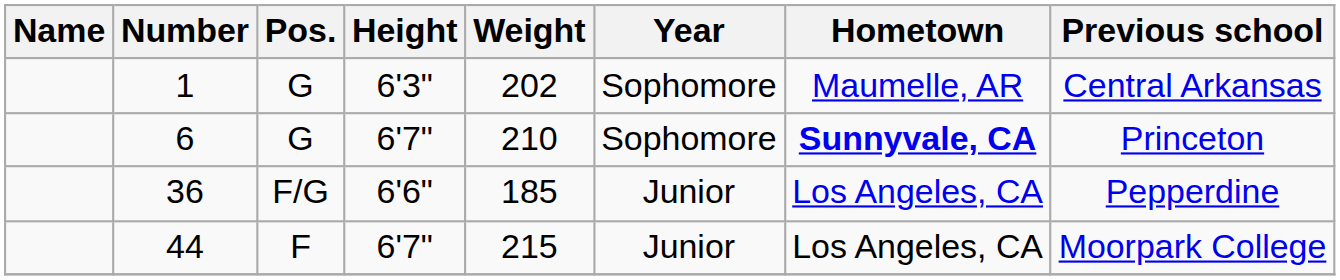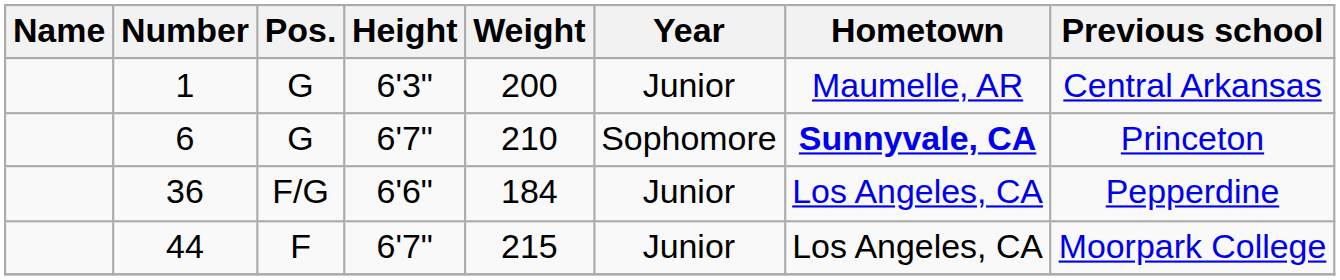 <table class="wikitable sortable sortable" style="text-align: center">
 <tr align=center>
 <th style=>Name</th>
 <th style=>Number</th>
 <th style=>Pos.</th>
 <th style=>Height</th>
 <th style=>Weight</th>
 <th style=>Year</th>
 <th style=>Hometown</th>
 <th style=>Previous school</th>
 </tr>
 <tr>
 <td></td>
 <td>1</td>
 <td>G</td>
 <td>6'3"</td>
-<td>202</td>
-<td>Sophomore</td>
+<td>200</td>
+<td>Junior</td>
 <td><a href='#'>Maumelle, AR</a></td>
 <td><a href='#'>Central Arkansas</a></td>
 </tr>
 <tr>
 <td></td>
 <td>6</td>
 <td>G</td>
 <td>6'7"</td>
 <td>210</td>
 <td>Sophomore</td>
 <td><strong><a href='#'>Sunnyvale, CA</a></strong></td>
 <td><a href='#'>Princeton</a></td>
 </tr>
 <tr>
 <td></td>
 <td>36</td>
 <td>F/G</td>
 <td>6'6"</td>
-<td>185</td>
+<td>184</td>
 <td>Junior</td>
 <td><a href='#'>Los Angeles, CA</a></td>
 <td><a href='#'>Pepperdine</a></td>
 </tr>
 <tr>
 <td></td>
 <td>44</td>
 <td>F</td>
 <td>6'7"</td>
 <td>215</td>
 <td>Junior</td>
 <td>Los Angeles, CA</td>
 <td><a href='#'>Moorpark College</a></td>
 </tr>
 <tr>
 </tr>
 </table>
